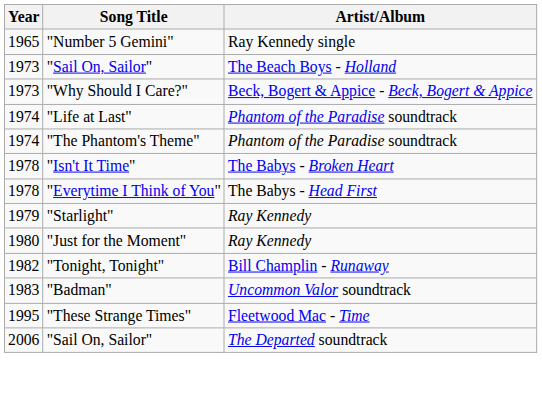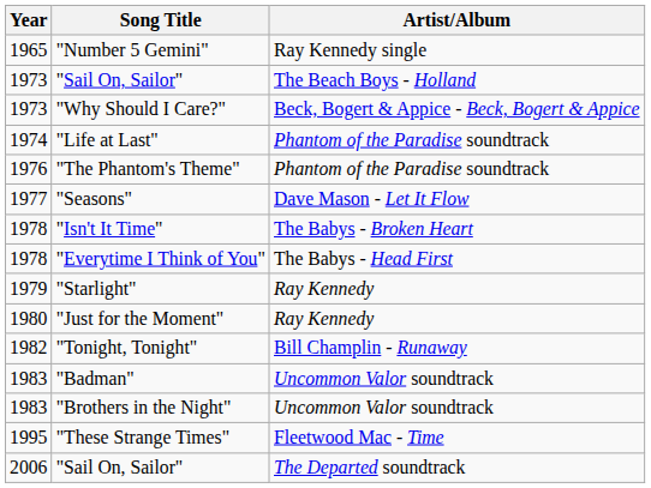 <table class="wikitable">
 <tr>
 <th>Year</th>
 <th>Song Title</th>
 <th>Artist/Album</th>
 </tr>
 <tr>
 <td>1965</td>
 <td>"Number 5 Gemini"</td>
 <td>Ray Kennedy single</td>
 </tr>
 <tr>
 <td>1973</td>
 <td>"<a href='#'>Sail On, Sailor</a>"</td>
 <td><a href='#'>The Beach Boys</a> - <em><a href='#'>Holland</a></em></td>
 </tr>
 <tr>
 <td>1973</td>
 <td>"Why Should I Care?"</td>
 <td><a href='#'>Beck, Bogert & Appice</a> - <em><a href='#'>Beck, Bogert & Appice</a></em></td>
 </tr>
 <tr>
 <td>1974</td>
 <td>"Life at Last"</td>
 <td><em><a href='#'>Phantom of the Paradise</a></em> soundtrack</td>
 </tr>
 <tr>
-<td>1974</td>
+<td>1976</td>
 <td>"The Phantom's Theme"</td>
 <td><em>Phantom of the Paradise</em> soundtrack</td>
+</tr>
+<tr>
+<td>1977</td>
+<td>"Seasons"</td>
+<td><a href='#'>Dave Mason</a> - <em><a href='#'>Let It Flow</a></em></td>
 </tr>
 <tr>
 <td>1978</td>
 <td>"<a href='#'>Isn't It Time</a>"</td>
 <td><a href='#'>The Babys</a> - <em><a href='#'>Broken Heart</a></em></td>
 </tr>
 <tr>
 <td>1978</td>
 <td>"<a href='#'>Everytime I Think of You</a>"</td>
 <td>The Babys - <em><a href='#'>Head First</a></em></td>
 </tr>
 <tr>
 <td>1979</td>
 <td>"Starlight"</td>
 <td><em>Ray Kennedy</em></td>
 </tr>
 <tr>
 <td>1980</td>
 <td>"Just for the Moment"</td>
 <td><em>Ray Kennedy</em></td>
 </tr>
 <tr>
 <td>1982</td>
 <td>"Tonight, Tonight"</td>
 <td><a href='#'>Bill Champlin</a> - <em><a href='#'>Runaway</a></em></td>
 </tr>
 <tr>
 <td>1983</td>
 <td>"Badman"</td>
 <td><em><a href='#'>Uncommon Valor</a></em> soundtrack</td>
 </tr>
 <tr>
+<td>1983</td>
+<td>"Brothers in the Night"</td>
+<td><em>Uncommon Valor</em> soundtrack</td>
+</tr>
+<tr>
 <td>1995</td>
 <td>"These Strange Times"</td>
 <td><a href='#'>Fleetwood Mac</a> - <em><a href='#'>Time</a></em></td>
 </tr>
 <tr>
 <td>2006</td>
 <td>"Sail On, Sailor"</td>
 <td><em><a href='#'>The Departed</a></em> soundtrack</td>
 </tr>
 </table>
